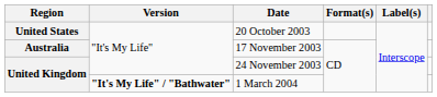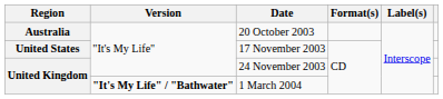 <table class="wikitable plainrowheaders">
 <tr>
 <th scope="col">Region</th>
 <th scope="col">Version</th>
 <th scope="col">Date</th>
 <th scope="col">Format(s)</th>
 <th scope="col">Label(s)</th>
 <th scope="col"></th>
 </tr>
 <tr>
-<th scope="row">United States</th>
+<th scope="row">Australia</th>
 <td rowspan="3">"It's My Life"</td>
 <td>20 October 2003</td>
 <td></td>
 <td rowspan="4"><a href='#'>Interscope</a></td>
 <td></td>
 </tr>
 <tr>
-<th scope="row">Australia</th>
+<th scope="row">United States</th>
 <td>17 November 2003</td>
 <td rowspan="3">CD</td>
 <td></td>
 </tr>
 <tr>
 <th scope="row" rowspan="2">United Kingdom</th>
 <td>24 November 2003</td>
 <td></td>
 </tr>
 <tr>
 <td><strong>"It's My Life" / "Bathwater"</strong></td>
 <td>1 March 2004</td>
 <td></td>
 </tr>
 </table>
